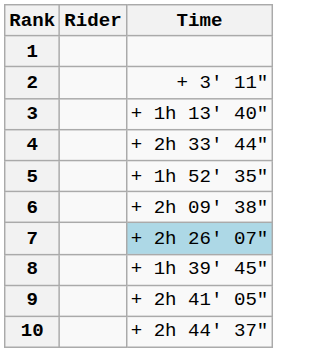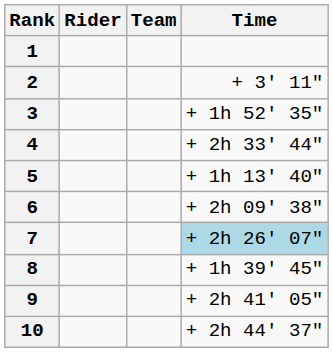 <table class="wikitable">
 <tr>
 <th scope="col">Rank</th>
 <th scope="col">Rider</th>
+<th scope="col">Team</th>
 <th scope="col">Time</th>
 </tr>
 <tr>
 <th scope="row">1</th>
 <td> </td>
+<td></td>
 <td style="text-align:right;"></td>
 </tr>
 <tr>
 <th scope="row">2</th>
 <td> </td>
+<td></td>
 <td style="text-align:right;">+ 3' 11"</td>
 </tr>
 <tr>
 <th scope="row">3</th>
 <td></td>
-<td style="text-align:right;">+ 1h 13' 40"</td>
+<td></td>
+<td style="text-align:right;">+ 1h 52' 35"</td>
 </tr>
 <tr>
 <th scope="row">4</th>
+<td></td>
 <td></td>
 <td style="text-align:right;">+ 2h 33' 44"</td>
 </tr>
 <tr>
 <th scope="row">5</th>
 <td></td>
-<td style="text-align:right;">+ 1h 52' 35"</td>
+<td></td>
+<td style="text-align:right;">+ 1h 13' 40"</td>
 </tr>
 <tr>
 <th scope="row">6</th>
 <td> </td>
+<td></td>
 <td style="text-align:right;">+ 2h 09' 38"</td>
 </tr>
 <tr>
 <th scope="row">7</th>
+<td></td>
 <td></td>
 <td style="background: lightblue; text-align:right;">+ 2h 26' 07"</td>
 </tr>
 <tr>
 <th scope="row">8</th>
 <td></td>
+<td></td>
 <td style="text-align:right;">+ 1h 39' 45"</td>
 </tr>
 <tr>
 <th scope="row">9</th>
+<td></td>
 <td></td>
 <td style="text-align:right;">+ 2h 41' 05"</td>
 </tr>
 <tr>
 <th scope="row">10</th>
 <td> </td>
+<td></td>
 <td style="text-align:right;">+ 2h 44' 37"</td>
 </tr>
 </table>
